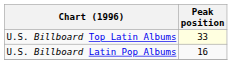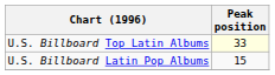 <table class="wikitable">
 <tr>
 <th align="left">Chart (1996)</th>
 <th align="left">Peak<br>position</th>
 </tr>
 <tr>
 <td align="left">U.S. <em>Billboard</em> <a href='#'>Top Latin Albums</a></td>
 <td align="center" style="background: lightyellow;">33</td>
 </tr>
 <tr>
 <td align="left">U.S. <em>Billboard</em> <a href='#'>Latin Pop Albums</a></td>
-<td align="center">16</td>
+<td align="center">15</td>
 </tr>
 <tr>
 </tr>
 </table>
